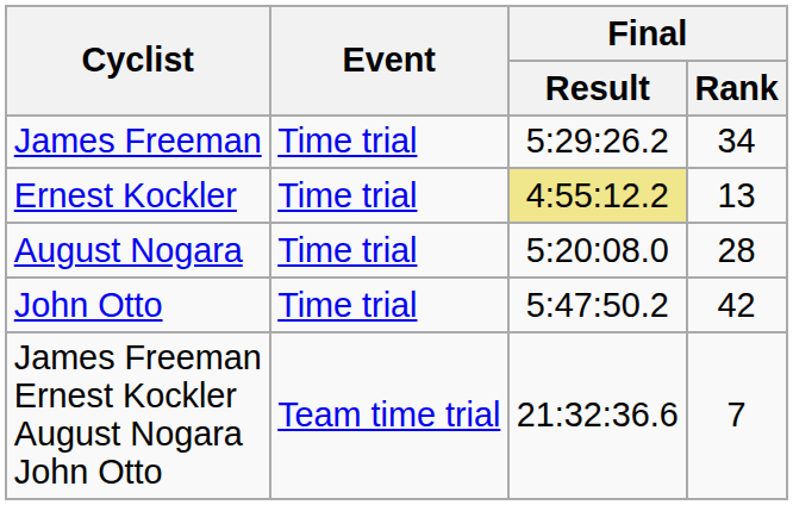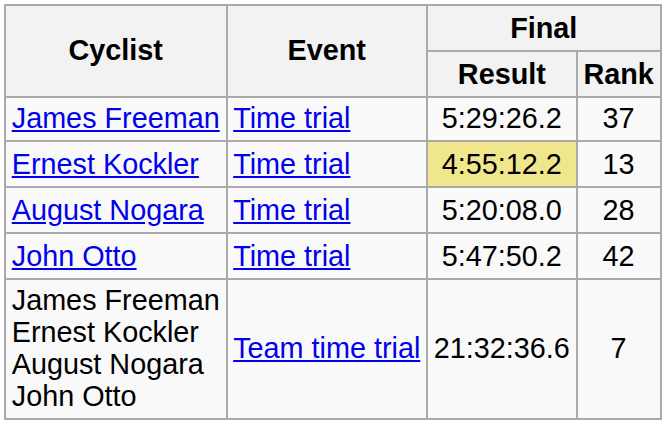 <table class=wikitable style="font-size:90%">
 <tr>
 <th rowspan=2>Cyclist</th>
 <th rowspan=2>Event</th>
 <th colspan=2>Final</th>
 </tr>
 <tr>
 <th>Result</th>
 <th>Rank</th>
 </tr>
 <tr>
 <td><a href='#'>James Freeman</a></td>
 <td><a href='#'>Time trial</a></td>
 <td align=center>5:29:26.2</td>
-<td align=center>34</td>
+<td align=center>37</td>
 </tr>
 <tr>
 <td><a href='#'>Ernest Kockler</a></td>
 <td><a href='#'>Time trial</a></td>
 <td align=center style="background: khaki;">4:55:12.2</td>
 <td align=center>13</td>
 </tr>
 <tr>
 <td><a href='#'>August Nogara</a></td>
 <td><a href='#'>Time trial</a></td>
 <td align=center>5:20:08.0</td>
 <td align=center>28</td>
 </tr>
 <tr>
 <td><a href='#'>John Otto</a></td>
 <td><a href='#'>Time trial</a></td>
 <td align=center>5:47:50.2</td>
 <td align=center>42</td>
 </tr>
 <tr>
 <td>James Freeman<br>Ernest Kockler<br>August Nogara<br>John Otto</td>
 <td><a href='#'>Team time trial</a></td>
 <td align=center>21:32:36.6</td>
 <td align=center>7</td>
 </tr>
 </table>
